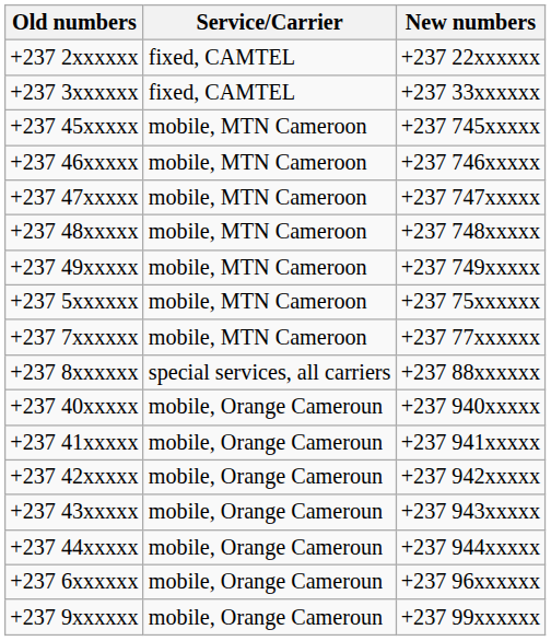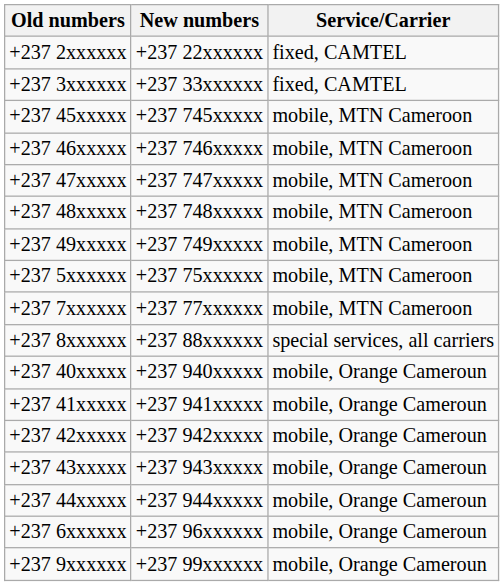 <table class="wikitable" border=1>
 <tr>
 <th>Old numbers</th>
+<th>New numbers</th>
 <th>Service/Carrier </th>
-<th>New numbers</th>
 </tr>
 <tr>
 <td>+237 2xxxxxx</td>
+<td>+237 22xxxxxx</td>
 <td>fixed, CAMTEL</td>
-<td>+237 22xxxxxx</td>
 </tr>
 <tr>
 <td>+237 3xxxxxx</td>
+<td>+237 33xxxxxx</td>
 <td>fixed, CAMTEL</td>
-<td>+237 33xxxxxx</td>
 </tr>
 <tr>
 <td>+237 45xxxxx</td>
+<td>+237 745xxxxx</td>
 <td>mobile, MTN Cameroon</td>
-<td>+237 745xxxxx</td>
 </tr>
 <tr>
 <td>+237 46xxxxx</td>
+<td>+237 746xxxxx</td>
 <td>mobile, MTN Cameroon</td>
-<td>+237 746xxxxx</td>
 </tr>
 <tr>
 <td>+237 47xxxxx</td>
+<td>+237 747xxxxx</td>
 <td>mobile, MTN Cameroon</td>
-<td>+237 747xxxxx</td>
 </tr>
 <tr>
 <td>+237 48xxxxx</td>
+<td>+237 748xxxxx</td>
 <td>mobile, MTN Cameroon</td>
-<td>+237 748xxxxx</td>
 </tr>
 <tr>
 <td>+237 49xxxxx</td>
+<td>+237 749xxxxx</td>
 <td>mobile, MTN Cameroon</td>
-<td>+237 749xxxxx</td>
 </tr>
 <tr>
 <td>+237 5xxxxxx</td>
+<td>+237 75xxxxxx</td>
 <td>mobile, MTN Cameroon</td>
-<td>+237 75xxxxxx</td>
 </tr>
 <tr>
 <td>+237 7xxxxxx</td>
+<td>+237 77xxxxxx</td>
 <td>mobile, MTN Cameroon</td>
-<td>+237 77xxxxxx</td>
 </tr>
 <tr>
 <td>+237 8xxxxxx</td>
+<td>+237 88xxxxxx</td>
 <td>special services, all carriers</td>
-<td>+237 88xxxxxx</td>
 </tr>
 <tr>
 <td>+237 40xxxxx</td>
+<td>+237 940xxxxx</td>
 <td>mobile, Orange Cameroun</td>
-<td>+237 940xxxxx</td>
 </tr>
 <tr>
 <td>+237 41xxxxx</td>
+<td>+237 941xxxxx</td>
 <td>mobile, Orange Cameroun</td>
-<td>+237 941xxxxx</td>
 </tr>
 <tr>
 <td>+237 42xxxxx</td>
+<td>+237 942xxxxx</td>
 <td>mobile, Orange Cameroun</td>
-<td>+237 942xxxxx</td>
 </tr>
 <tr>
 <td>+237 43xxxxx</td>
+<td>+237 943xxxxx</td>
 <td>mobile, Orange Cameroun</td>
-<td>+237 943xxxxx</td>
 </tr>
 <tr>
 <td>+237 44xxxxx</td>
+<td>+237 944xxxxx</td>
 <td>mobile, Orange Cameroun</td>
-<td>+237 944xxxxx</td>
 </tr>
 <tr>
 <td>+237 6xxxxxx</td>
+<td>+237 96xxxxxx</td>
 <td>mobile, Orange Cameroun</td>
-<td>+237 96xxxxxx</td>
 </tr>
 <tr>
 <td>+237 9xxxxxx</td>
+<td>+237 99xxxxxx</td>
 <td>mobile, Orange Cameroun</td>
-<td>+237 99xxxxxx</td>
 </tr>
 </table>
